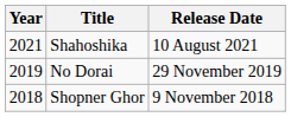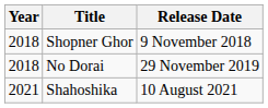 <table class="wikitable">
 <tr>
 <th>Year</th>
 <th>Title</th>
 <th>Release Date</th>
 </tr>
 <tr>
+<td>2018</td>
+<td>Shopner Ghor</td>
+<td>9 November 2018</td>
+</tr>
+<tr>
+<td>2018</td>
+<td>No Dorai</td>
+<td>29 November 2019</td>
+</tr>
+<tr>
 <td>2021</td>
 <td>Shahoshika</td>
 <td>10 August 2021</td>
 </tr>
-<tr>
-<td>2019</td>
-<td>No Dorai</td>
-<td>29 November 2019</td>
-</tr>
-<tr>
-<td>2018</td>
-<td>Shopner Ghor</td>
-<td>9 November 2018</td>
-</tr>
 </table>
